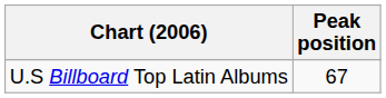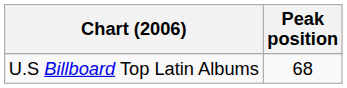 <table class="wikitable sortable">
 <tr>
 <th>Chart (2006)</th>
 <th>Peak<br>position</th>
 </tr>
 <tr>
 </tr>
 <tr>
 </tr>
 <tr>
 </tr>
 <tr>
 </tr>
 <tr>
 </tr>
 <tr>
 </tr>
 <tr>
 </tr>
 <tr>
 </tr>
 <tr>
 </tr>
 <tr>
 <td>U.S <em><a href='#'>Billboard</a></em> Top Latin Albums</td>
-<td style="text-align:center;">67</td>
+<td style="text-align:center;">68</td>
 </tr>
 </table>
